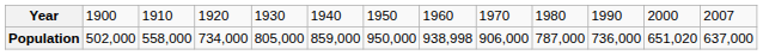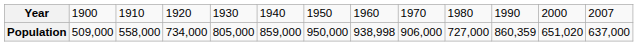 <table class="wikitable">
 <tr>
 <th>Year</th>
 <td>1900</td>
 <td>1910</td>
 <td>1920</td>
 <td>1930</td>
 <td>1940</td>
 <td>1950</td>
 <td>1960</td>
 <td>1970</td>
 <td>1980</td>
 <td>1990</td>
 <td>2000</td>
 <td>2007</td>
 </tr>
 <tr>
 <th>Population</th>
-<td>502,000</td>
+<td>509,000</td>
 <td>558,000</td>
 <td>734,000</td>
 <td>805,000</td>
 <td>859,000</td>
 <td>950,000</td>
 <td>938,998</td>
 <td>906,000</td>
-<td>787,000</td>
-<td>736,000</td>
+<td>727,000</td>
+<td>860,359</td>
 <td>651,020</td>
 <td>637,000</td>
 </tr>
 </table>
